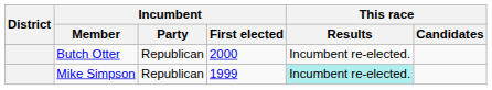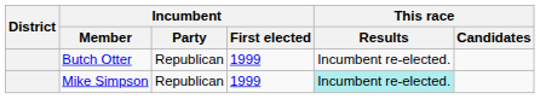 <table class=wikitable>
 <tr>
 <th rowspan=2>District</th>
 <th colspan=3>Incumbent</th>
 <th colspan=2>This race</th>
 </tr>
 <tr>
 <th>Member</th>
 <th>Party</th>
 <th>First elected</th>
 <th>Results</th>
 <th>Candidates</th>
 </tr>
 <tr>
 <th></th>
 <td><a href='#'>Butch Otter</a></td>
 <td>Republican</td>
-<td><a href='#'>2000</a></td>
+<td><a href='#'>1999</a></td>
 <td>Incumbent re-elected.</td>
 <td nowrap></td>
 </tr>
 <tr>
 <th></th>
 <td><a href='#'>Mike Simpson</a></td>
 <td>Republican</td>
 <td><a href='#'>1999</a></td>
 <td style="background: paleturquoise;">Incumbent re-elected.</td>
 <td nowrap></td>
 </tr>
 </table>
